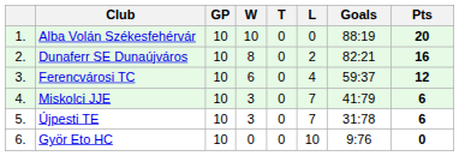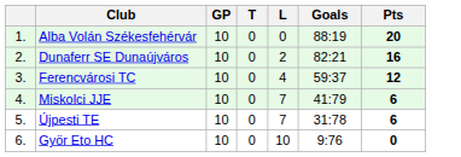 <table class="wikitable">
 <tr>
 <th width="30"></th>
 <th width="200">Club</th>
 <th width="30">GP</th>
-<th width="30">W</th>
 <th width="30">T</th>
 <th width="30">L</th>
 <th width="70">Goals</th>
 <th width="70">Pts</th>
 </tr>
 <tr bgcolor="#e6fae6" align="center">
 <td>1.</td>
 <td align="left"><a href='#'>Alba Volán Székesfehérvár</a></td>
-<td>10</td>
 <td>10</td>
 <td>0</td>
 <td>0</td>
 <td>88:19</td>
 <td><strong>20</strong></td>
 </tr>
 <tr bgcolor="#e6fae6" align="center">
 <td>2.</td>
 <td align="left"><a href='#'>Dunaferr SE Dunaújváros</a></td>
 <td>10</td>
-<td>8</td>
 <td>0</td>
 <td>2</td>
 <td>82:21</td>
 <td><strong>16</strong></td>
 </tr>
 <tr bgcolor="#e6fae6" align="center">
 <td>3.</td>
 <td align="left"><a href='#'>Ferencvárosi TC</a></td>
 <td>10</td>
-<td>6</td>
 <td>0</td>
 <td>4</td>
 <td>59:37</td>
 <td><strong>12</strong></td>
 </tr>
 <tr bgcolor="#e6fae6" align="center">
 <td>4.</td>
 <td align="left"><a href='#'>Miskolci JJE</a></td>
 <td>10</td>
-<td>3</td>
 <td>0</td>
 <td>7</td>
 <td>41:79</td>
 <td><strong>6</strong></td>
 </tr>
 <tr bgcolor="#FFFFFF" align="center">
 <td>5.</td>
 <td align="left"><a href='#'>Újpesti TE</a></td>
 <td>10</td>
-<td>3</td>
 <td>0</td>
 <td>7</td>
 <td>31:78</td>
 <td><strong>6</strong></td>
 </tr>
 <tr bgcolor="#FFFFFF" align="center">
 <td>6.</td>
 <td align="left"><a href='#'>Györ Eto HC</a></td>
 <td>10</td>
 <td>0</td>
-<td>0</td>
 <td>10</td>
 <td>9:76</td>
 <td><strong>0</strong></td>
 </tr>
 </table>
